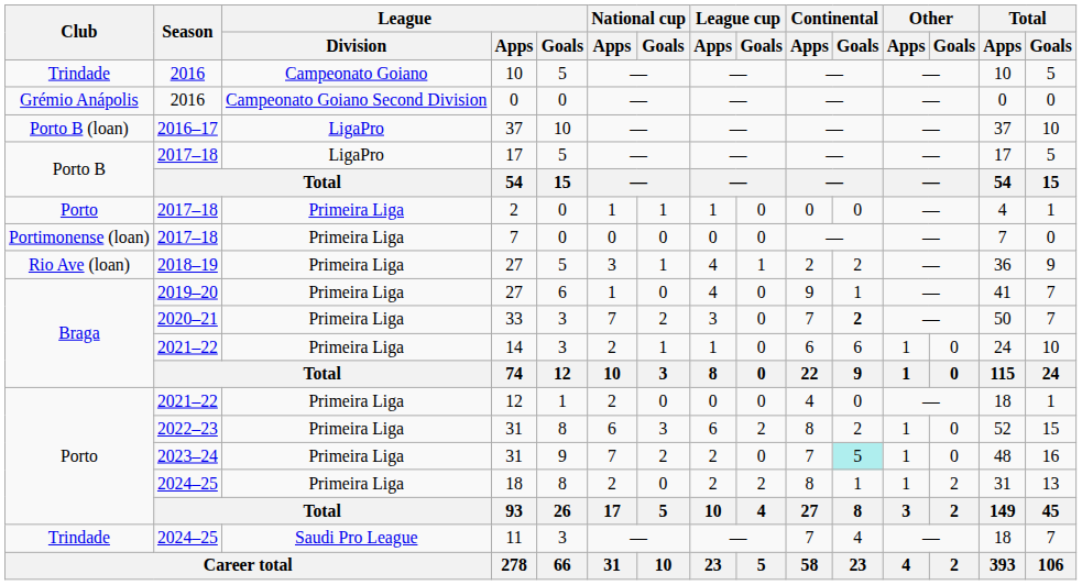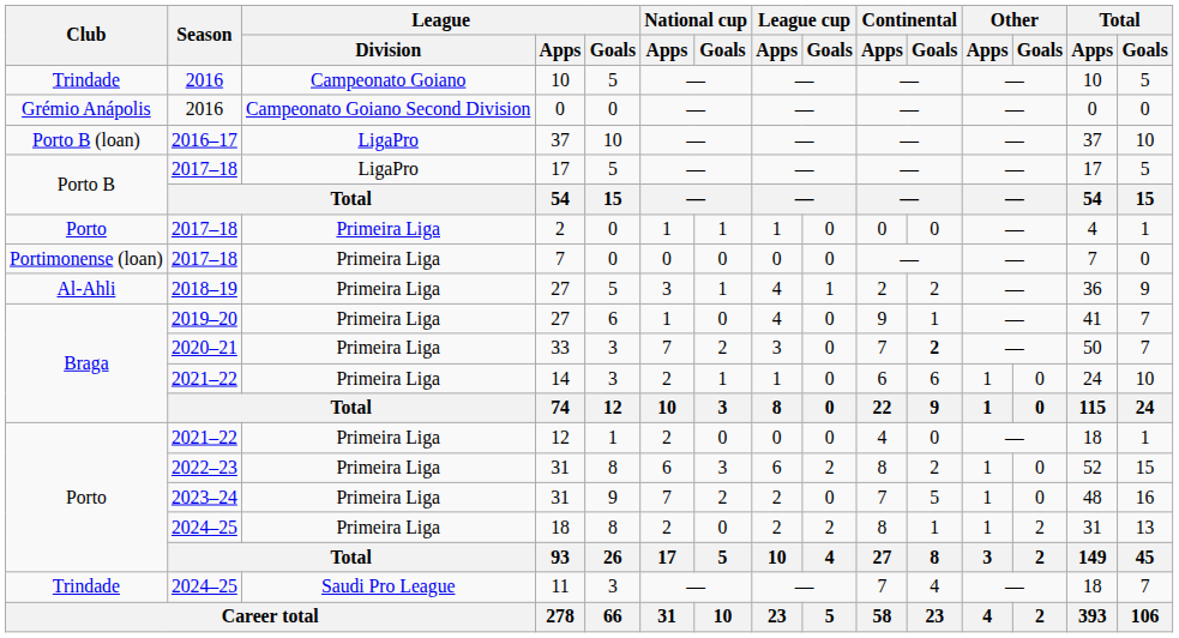 <table class="wikitable" style="text-align:center">
 <tr>
 <th rowspan="2">Club</th>
 <th rowspan="2">Season</th>
 <th colspan="3">League</th>
 <th colspan="2">National cup</th>
 <th colspan="2">League cup</th>
 <th colspan="2">Continental</th>
 <th colspan="2">Other</th>
 <th colspan="2">Total</th>
 </tr>
 <tr>
 <th>Division</th>
 <th>Apps</th>
 <th>Goals</th>
 <th>Apps</th>
 <th>Goals</th>
 <th>Apps</th>
 <th>Goals</th>
 <th>Apps</th>
 <th>Goals</th>
 <th>Apps</th>
 <th>Goals</th>
 <th>Apps</th>
 <th>Goals</th>
 </tr>
 <tr>
 <td><a href='#'>Trindade</a></td>
 <td><a href='#'>2016</a></td>
 <td><a href='#'>Campeonato Goiano</a></td>
 <td>10</td>
 <td>5</td>
 <td colspan="2">—</td>
 <td colspan="2">—</td>
 <td colspan="2">—</td>
 <td colspan="2">—</td>
 <td>10</td>
 <td>5</td>
 </tr>
 <tr>
 <td><a href='#'>Grémio Anápolis</a></td>
 <td>2016</td>
 <td><a href='#'>Campeonato Goiano Second Division</a></td>
 <td>0</td>
 <td>0</td>
 <td colspan="2">—</td>
 <td colspan="2">—</td>
 <td colspan="2">—</td>
 <td colspan="2">—</td>
 <td>0</td>
 <td>0</td>
 </tr>
 <tr>
 <td><a href='#'>Porto B</a> (loan)</td>
 <td><a href='#'>2016–17</a></td>
 <td><a href='#'>LigaPro</a></td>
 <td>37</td>
 <td>10</td>
 <td colspan="2">—</td>
 <td colspan="2">—</td>
 <td colspan="2">—</td>
 <td colspan="2">—</td>
 <td>37</td>
 <td>10</td>
 </tr>
 <tr>
 <td rowspan="2">Porto B</td>
 <td><a href='#'>2017–18</a></td>
 <td>LigaPro</td>
 <td>17</td>
 <td>5</td>
 <td colspan="2">—</td>
 <td colspan="2">—</td>
 <td colspan="2">—</td>
 <td colspan="2">—</td>
 <td>17</td>
 <td>5</td>
 </tr>
 <tr>
 <th colspan="2">Total</th>
 <th>54</th>
 <th>15</th>
 <th colspan="2">—</th>
 <th colspan="2">—</th>
 <th colspan="2">—</th>
 <th colspan="2">—</th>
 <th>54</th>
 <th>15</th>
 </tr>
 <tr>
 <td><a href='#'>Porto</a></td>
 <td><a href='#'>2017–18</a></td>
 <td><a href='#'>Primeira Liga</a></td>
 <td>2</td>
 <td>0</td>
 <td>1</td>
 <td>1</td>
 <td>1</td>
 <td>0</td>
 <td>0</td>
 <td>0</td>
 <td colspan="2">—</td>
 <td>4</td>
 <td>1</td>
 </tr>
 <tr>
 <td><a href='#'>Portimonense</a> (loan)</td>
 <td><a href='#'>2017–18</a></td>
 <td>Primeira Liga</td>
 <td>7</td>
 <td>0</td>
 <td>0</td>
 <td>0</td>
 <td>0</td>
 <td>0</td>
 <td colspan="2">—</td>
 <td colspan="2">—</td>
 <td>7</td>
 <td>0</td>
 </tr>
 <tr>
-<td><a href='#'>Rio Ave</a> (loan)</td>
+<td><a href='#'>Al-Ahli</a></td>
 <td><a href='#'>2018–19</a></td>
 <td>Primeira Liga</td>
 <td>27</td>
 <td>5</td>
 <td>3</td>
 <td>1</td>
 <td>4</td>
 <td>1</td>
 <td>2</td>
 <td>2</td>
 <td colspan="2">—</td>
 <td>36</td>
 <td>9</td>
 </tr>
 <tr>
 <td rowspan="4"><a href='#'>Braga</a></td>
 <td><a href='#'>2019–20</a></td>
 <td>Primeira Liga</td>
 <td>27</td>
 <td>6</td>
 <td>1</td>
 <td>0</td>
 <td>4</td>
 <td>0</td>
 <td>9</td>
 <td>1</td>
 <td colspan="2">—</td>
 <td>41</td>
 <td>7</td>
 </tr>
 <tr>
 <td><a href='#'>2020–21</a></td>
 <td>Primeira Liga</td>
 <td>33</td>
 <td>3</td>
 <td>7</td>
 <td>2</td>
 <td>3</td>
 <td>0</td>
 <td>7</td>
 <td><strong>2</strong></td>
 <td colspan="2">—</td>
 <td>50</td>
 <td>7</td>
 </tr>
 <tr>
 <td><a href='#'>2021–22</a></td>
 <td>Primeira Liga</td>
 <td>14</td>
 <td>3</td>
 <td>2</td>
 <td>1</td>
 <td>1</td>
 <td>0</td>
 <td>6</td>
 <td>6</td>
 <td>1</td>
 <td>0</td>
 <td>24</td>
 <td>10</td>
 </tr>
 <tr>
 <th colspan="2">Total</th>
 <th>74</th>
 <th>12</th>
 <th>10</th>
 <th>3</th>
 <th>8</th>
 <th>0</th>
 <th>22</th>
 <th>9</th>
 <th>1</th>
 <th>0</th>
 <th>115</th>
 <th>24</th>
 </tr>
 <tr>
 <td rowspan="5">Porto</td>
 <td><a href='#'>2021–22</a></td>
 <td>Primeira Liga</td>
 <td>12</td>
 <td>1</td>
 <td>2</td>
 <td>0</td>
 <td>0</td>
 <td>0</td>
 <td>4</td>
 <td>0</td>
 <td colspan="2">—</td>
 <td>18</td>
 <td>1</td>
 </tr>
 <tr>
 <td><a href='#'>2022–23</a></td>
 <td>Primeira Liga</td>
 <td>31</td>
 <td>8</td>
 <td>6</td>
 <td>3</td>
 <td>6</td>
 <td>2</td>
 <td>8</td>
 <td>2</td>
 <td>1</td>
 <td>0</td>
 <td>52</td>
 <td>15</td>
 </tr>
 <tr>
 <td><a href='#'>2023–24</a></td>
 <td>Primeira Liga</td>
 <td>31</td>
 <td>9</td>
 <td>7</td>
 <td>2</td>
 <td>2</td>
 <td>0</td>
 <td>7</td>
-<td style="background: paleturquoise;">5</td>
+<td>5</td>
 <td>1</td>
 <td>0</td>
 <td>48</td>
 <td>16</td>
 </tr>
 <tr>
 <td><a href='#'>2024–25</a></td>
 <td>Primeira Liga</td>
 <td>18</td>
 <td>8</td>
 <td>2</td>
 <td>0</td>
 <td>2</td>
 <td>2</td>
 <td>8</td>
 <td>1</td>
 <td>1</td>
 <td>2</td>
 <td>31</td>
 <td>13</td>
 </tr>
 <tr>
 <th colspan="2">Total</th>
 <th>93</th>
 <th>26</th>
 <th>17</th>
 <th>5</th>
 <th>10</th>
 <th>4</th>
 <th>27</th>
 <th>8</th>
 <th>3</th>
 <th>2</th>
 <th>149</th>
 <th>45</th>
 </tr>
 <tr>
 <td><a href='#'>Trindade</a></td>
 <td><a href='#'>2024–25</a></td>
 <td><a href='#'>Saudi Pro League</a></td>
 <td>11</td>
 <td>3</td>
 <td colspan="2">—</td>
 <td colspan="2">—</td>
 <td>7</td>
 <td>4</td>
 <td colspan="2">—</td>
 <td>18</td>
 <td>7</td>
 </tr>
 <tr>
 <th colspan="3">Career total</th>
 <th>278</th>
 <th>66</th>
 <th>31</th>
 <th>10</th>
 <th>23</th>
 <th>5</th>
 <th>58</th>
 <th>23</th>
 <th>4</th>
 <th>2</th>
 <th>393</th>
 <th>106</th>
 </tr>
 </table>
